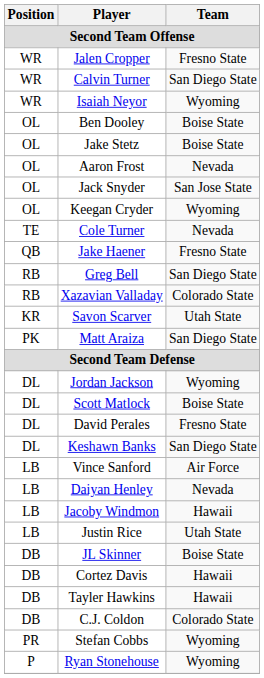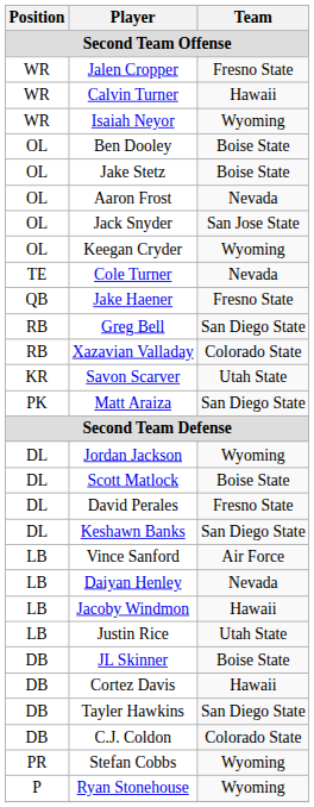 <table class="wikitable" border="0">
 <tr>
 <th>Position</th>
 <th>Player</th>
 <th>Team</th>
 </tr>
 <tr>
 <td colspan="3" style="text-align:center; background:#ddd;"><strong>Second Team Offense </strong></td>
 </tr>
 <tr style="text-align:center;">
 <td style="background:white">WR</td>
 <td style="background:white"><a href='#'>Jalen Cropper</a></td>
 <td style=>Fresno State</td>
 </tr>
 <tr style="text-align:center;">
 <td style="background:white">WR</td>
 <td style="background:white"><a href='#'>Calvin Turner</a></td>
-<td style=>San Diego State</td>
+<td style=>Hawaii</td>
 </tr>
 <tr style="text-align:center;">
 <td style="background:white">WR</td>
 <td style="background:white"><a href='#'>Isaiah Neyor</a></td>
 <td style=>Wyoming</td>
 </tr>
 <tr style="text-align:center;">
 <td style="background:white">OL</td>
 <td style="background:white">Ben Dooley</td>
 <td style=>Boise State</td>
 </tr>
 <tr style="text-align:center;">
 <td style="background:white">OL</td>
 <td style="background:white">Jake Stetz</td>
 <td style=>Boise State</td>
 </tr>
 <tr style="text-align:center;">
 <td style="background:white">OL</td>
 <td style="background:white">Aaron Frost</td>
 <td style=>Nevada</td>
 </tr>
 <tr style="text-align:center;">
 <td style="background:white">OL</td>
 <td style="background:white">Jack Snyder</td>
 <td style=>San Jose State</td>
 </tr>
 <tr style="text-align:center;">
 <td style="background:white">OL</td>
 <td style="background:white">Keegan Cryder</td>
 <td style=>Wyoming</td>
 </tr>
 <tr style="text-align:center;">
 <td style="background:white">TE</td>
 <td style="background:white"><a href='#'>Cole Turner</a></td>
 <td style=>Nevada</td>
 </tr>
 <tr style="text-align:center;">
 <td style="background:white">QB</td>
 <td style="background:white"><a href='#'>Jake Haener</a></td>
 <td style=>Fresno State</td>
 </tr>
 <tr style="text-align:center;">
 <td style="background:white">RB</td>
 <td style="background:white"><a href='#'>Greg Bell</a></td>
 <td style=>San Diego State</td>
 </tr>
 <tr style="text-align:center;">
 <td style="background:white">RB</td>
 <td style="background:white"><a href='#'>Xazavian Valladay</a></td>
 <td style=>Colorado State</td>
 </tr>
 <tr style="text-align:center;">
 <td style="background:white">KR</td>
 <td style="background:white"><a href='#'>Savon Scarver</a></td>
 <td style=>Utah State</td>
 </tr>
 <tr style="text-align:center;">
 <td style="background:white">PK</td>
 <td style="background:white"><a href='#'>Matt Araiza</a></td>
 <td style=>San Diego State</td>
 </tr>
 <tr>
 <td colspan="3" style="text-align:center; background:#ddd;"><strong>Second Team Defense</strong></td>
 </tr>
 <tr style="text-align:center;">
 <td style="background:white">DL</td>
 <td style="background:white"><a href='#'>Jordan Jackson</a></td>
 <td style=>Wyoming</td>
 </tr>
 <tr style="text-align:center;">
 <td style="background:white">DL</td>
 <td style="background:white"><a href='#'>Scott Matlock</a></td>
 <td style=>Boise State</td>
 </tr>
 <tr style="text-align:center;">
 <td style="background:white">DL</td>
 <td style="background:white">David Perales</td>
 <td style=>Fresno State</td>
 </tr>
 <tr style="text-align:center;">
 <td style="background:white">DL</td>
 <td style="background:white"><a href='#'>Keshawn Banks</a></td>
 <td style=>San Diego State</td>
 </tr>
 <tr style="text-align:center;">
 <td style="background:white">LB</td>
 <td style="background:white">Vince Sanford</td>
 <td style=>Air Force</td>
 </tr>
 <tr style="text-align:center;">
 <td style="background:white">LB</td>
 <td style="background:white"><a href='#'>Daiyan Henley</a></td>
 <td style=>Nevada</td>
 </tr>
 <tr style="text-align:center;">
 <td style="background:white">LB</td>
 <td style="background:white"><a href='#'>Jacoby Windmon</a></td>
 <td style=>Hawaii</td>
 </tr>
 <tr style="text-align:center;">
 <td style="background:white">LB</td>
 <td style="background:white">Justin Rice</td>
 <td style=>Utah State</td>
 </tr>
 <tr style="text-align:center;">
 <td style="background:white">DB</td>
 <td style="background:white"><a href='#'>JL Skinner</a></td>
 <td style=>Boise State</td>
 </tr>
 <tr style="text-align:center;">
 <td style="background:white">DB</td>
 <td style="background:white">Cortez Davis</td>
 <td style=>Hawaii</td>
 </tr>
 <tr style="text-align:center;">
 <td style="background:white">DB</td>
 <td style="background:white">Tayler Hawkins</td>
-<td style=>Hawaii</td>
+<td style=>San Diego State</td>
 </tr>
 <tr style="text-align:center;">
 <td style="background:white">DB</td>
 <td style="background:white">C.J. Coldon</td>
 <td style=>Colorado State</td>
 </tr>
 <tr style="text-align:center;">
 <td style="background:white">PR</td>
 <td style="background:white">Stefan Cobbs</td>
 <td style=>Wyoming</td>
 </tr>
 <tr style="text-align:center;">
 <td style="background:white">P</td>
 <td style="background:white"><a href='#'>Ryan Stonehouse</a></td>
 <td style=>Wyoming</td>
 </tr>
 <tr>
 </tr>
 </table>
